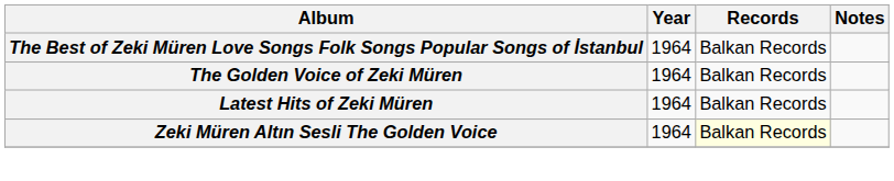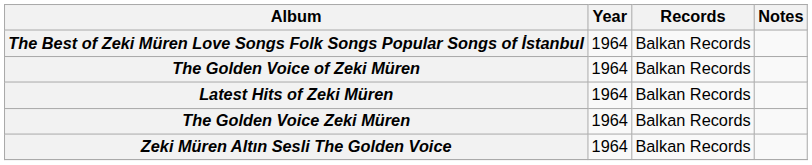 <table class="wikitable plainrowheaders" style="text-align:center;">
 <tr>
 <th scope="col" rowspan="1">Album</th>
 <th scope="col" rowspan="1">Year</th>
 <th scope="col" colspan="1">Records</th>
 <th scope="col" colspan="1">Notes</th>
 </tr>
 <tr>
 <th scope="row"><em>The Best of Zeki Müren Love Songs Folk Songs Popular Songs of İstanbul</em></th>
 <td>1964</td>
 <td>Balkan Records</td>
 <td></td>
 </tr>
 <tr>
 <th scope="row"><em>The Golden Voice of Zeki Müren</em></th>
 <td>1964</td>
 <td>Balkan Records</td>
 <td></td>
 </tr>
 <tr>
 <th scope="row"><em>Latest Hits of Zeki Müren</em></th>
 <td>1964</td>
 <td>Balkan Records</td>
 <td></td>
 </tr>
 <tr>
+<th scope="row"><em>The Golden Voice Zeki Müren</em></th>
+<td>1964</td>
+<td>Balkan Records</td>
+<td></td>
+</tr>
+<tr>
 <th scope="row"><em>Zeki Müren Altın Sesli The Golden Voice</em></th>
 <td>1964</td>
-<td style="background: lightyellow;">Balkan Records</td>
+<td>Balkan Records</td>
 <td></td>
 </tr>
 <tr>
 </tr>
 </table>
